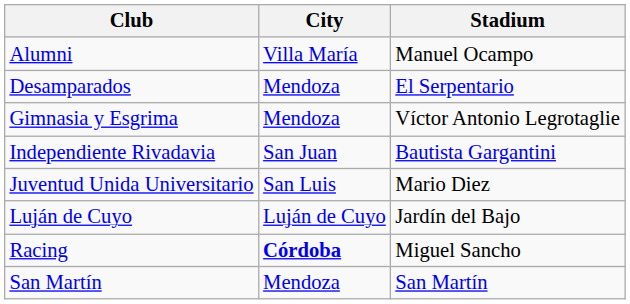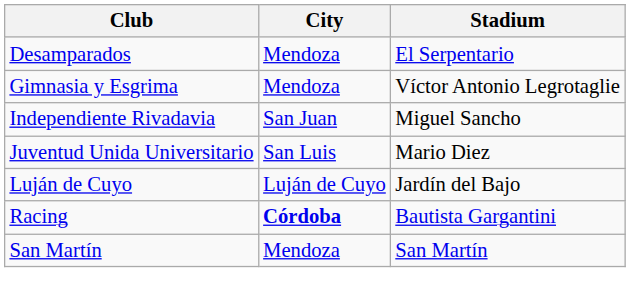 <table class="wikitable sortable">
 <tr>
 <th>Club</th>
 <th>City</th>
 <th>Stadium</th>
-</tr>
-<tr>
-<td> <a href='#'>Alumni</a></td>
-<td><a href='#'>Villa María</a></td>
-<td>Manuel Ocampo</td>
 </tr>
 <tr>
 <td> <a href='#'>Desamparados</a></td>
 <td><a href='#'>Mendoza</a></td>
 <td><a href='#'>El Serpentario</a></td>
 </tr>
 <tr>
 <td> <a href='#'>Gimnasia y Esgrima</a></td>
 <td><a href='#'>Mendoza</a></td>
 <td>Víctor Antonio Legrotaglie</td>
 </tr>
 <tr>
 <td> <a href='#'>Independiente Rivadavia</a></td>
 <td><a href='#'>San Juan</a></td>
-<td><a href='#'>Bautista Gargantini</a></td>
+<td>Miguel Sancho</td>
 </tr>
 <tr>
 <td> <a href='#'>Juventud Unida Universitario</a></td>
 <td><a href='#'>San Luis</a></td>
 <td>Mario Diez</td>
 </tr>
 <tr>
 <td> <a href='#'>Luján de Cuyo</a></td>
 <td><a href='#'>Luján de Cuyo</a></td>
 <td>Jardín del Bajo</td>
 </tr>
 <tr>
 <td> <a href='#'>Racing</a></td>
 <td><strong><a href='#'>Córdoba</a></strong></td>
-<td>Miguel Sancho</td>
+<td><a href='#'>Bautista Gargantini</a></td>
 </tr>
 <tr>
 <td> <a href='#'>San Martín</a></td>
 <td><a href='#'>Mendoza</a></td>
 <td><a href='#'>San Martín</a></td>
 </tr>
 </table>
